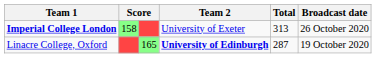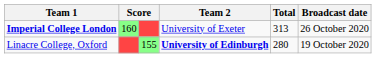 <table class="wikitable">
 <tr>
 <th>Team 1</th>
 <th colspan="2">Score</th>
 <th>Team 2</th>
 <th>Total</th>
 <th>Broadcast date</th>
 </tr>
 <tr>
 <td><strong><a href='#'>Imperial College London</a></strong></td>
-<td style="background:#88ff88">158</td>
+<td style="background:#88ff88">160</td>
 <td style="background:#f44;"></td>
 <td><a href='#'>University of Exeter</a></td>
 <td>313</td>
 <td>26 October 2020</td>
 </tr>
 <tr>
 <td><a href='#'>Linacre College, Oxford</a></td>
 <td style="background:#f44;"></td>
-<td style="background:#88ff88">165</td>
+<td style="background:#88ff88">155</td>
 <td><strong><a href='#'>University of Edinburgh</a></strong></td>
-<td>287</td>
+<td>280</td>
 <td>19 October 2020</td>
 </tr>
 </table>
